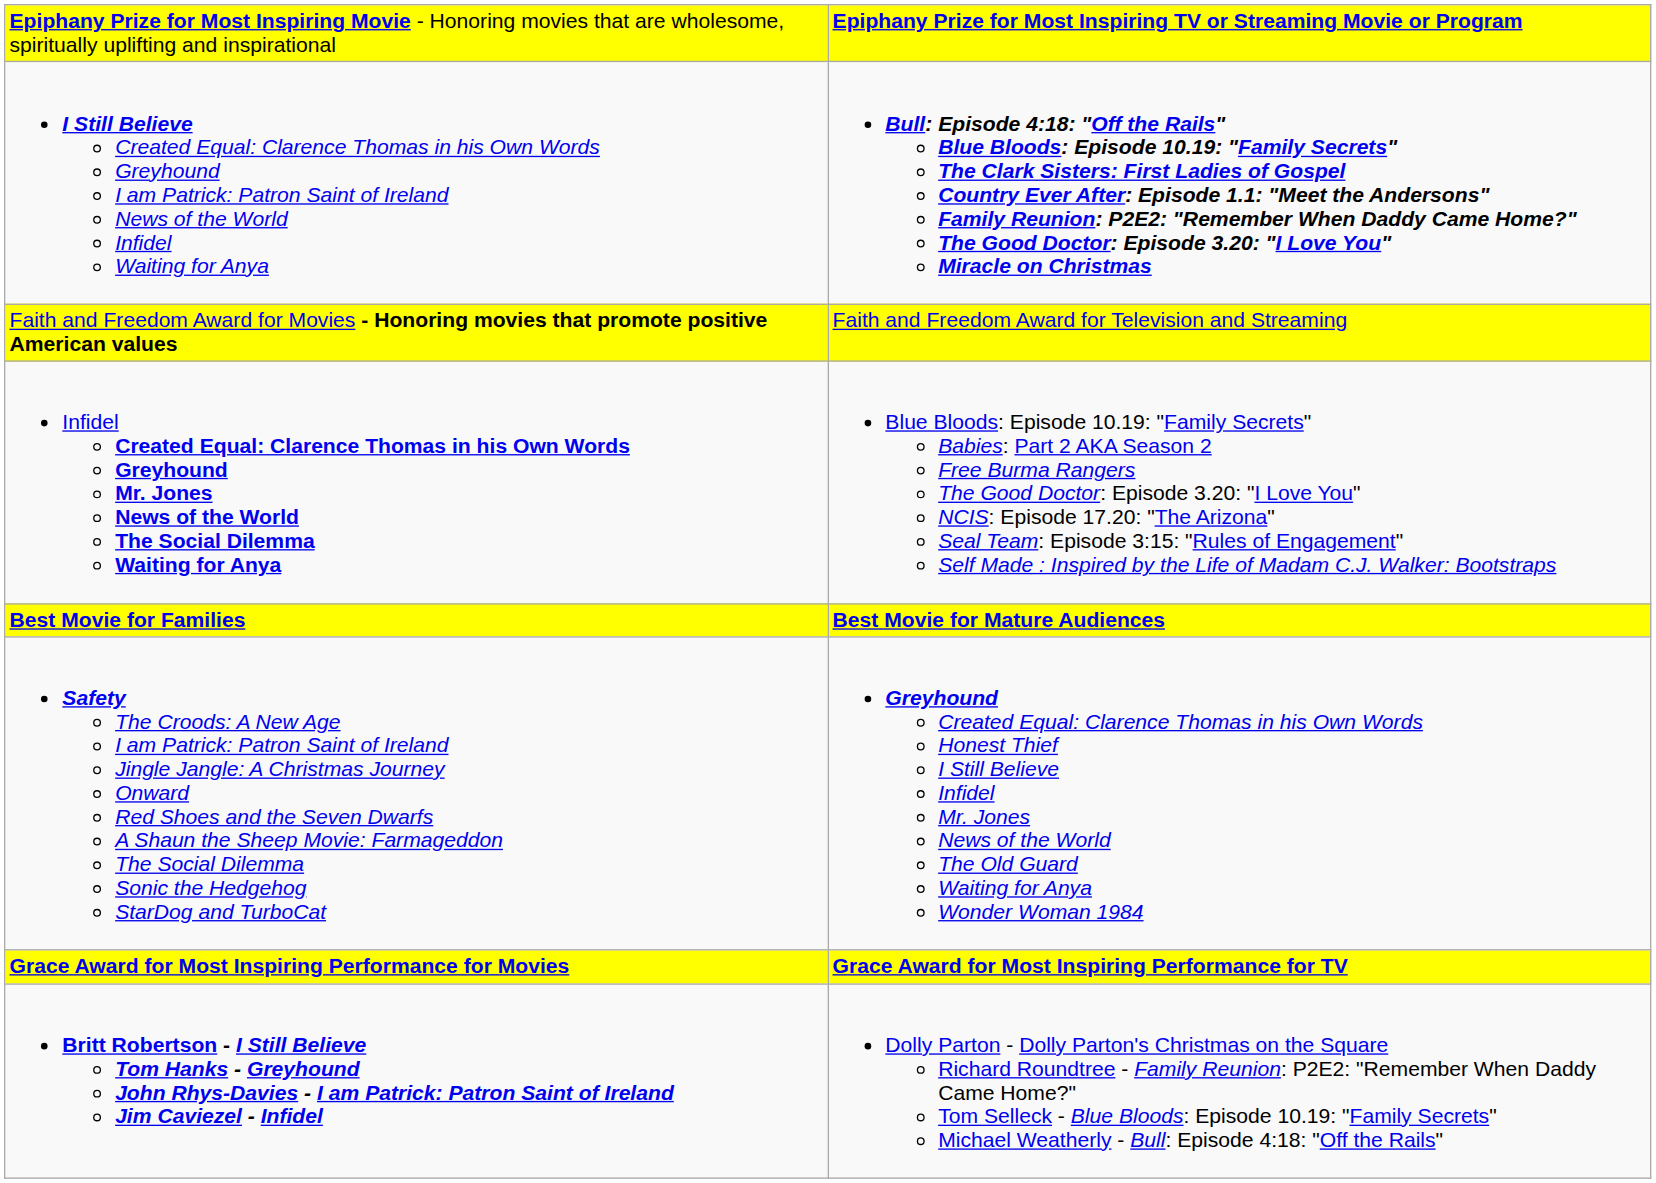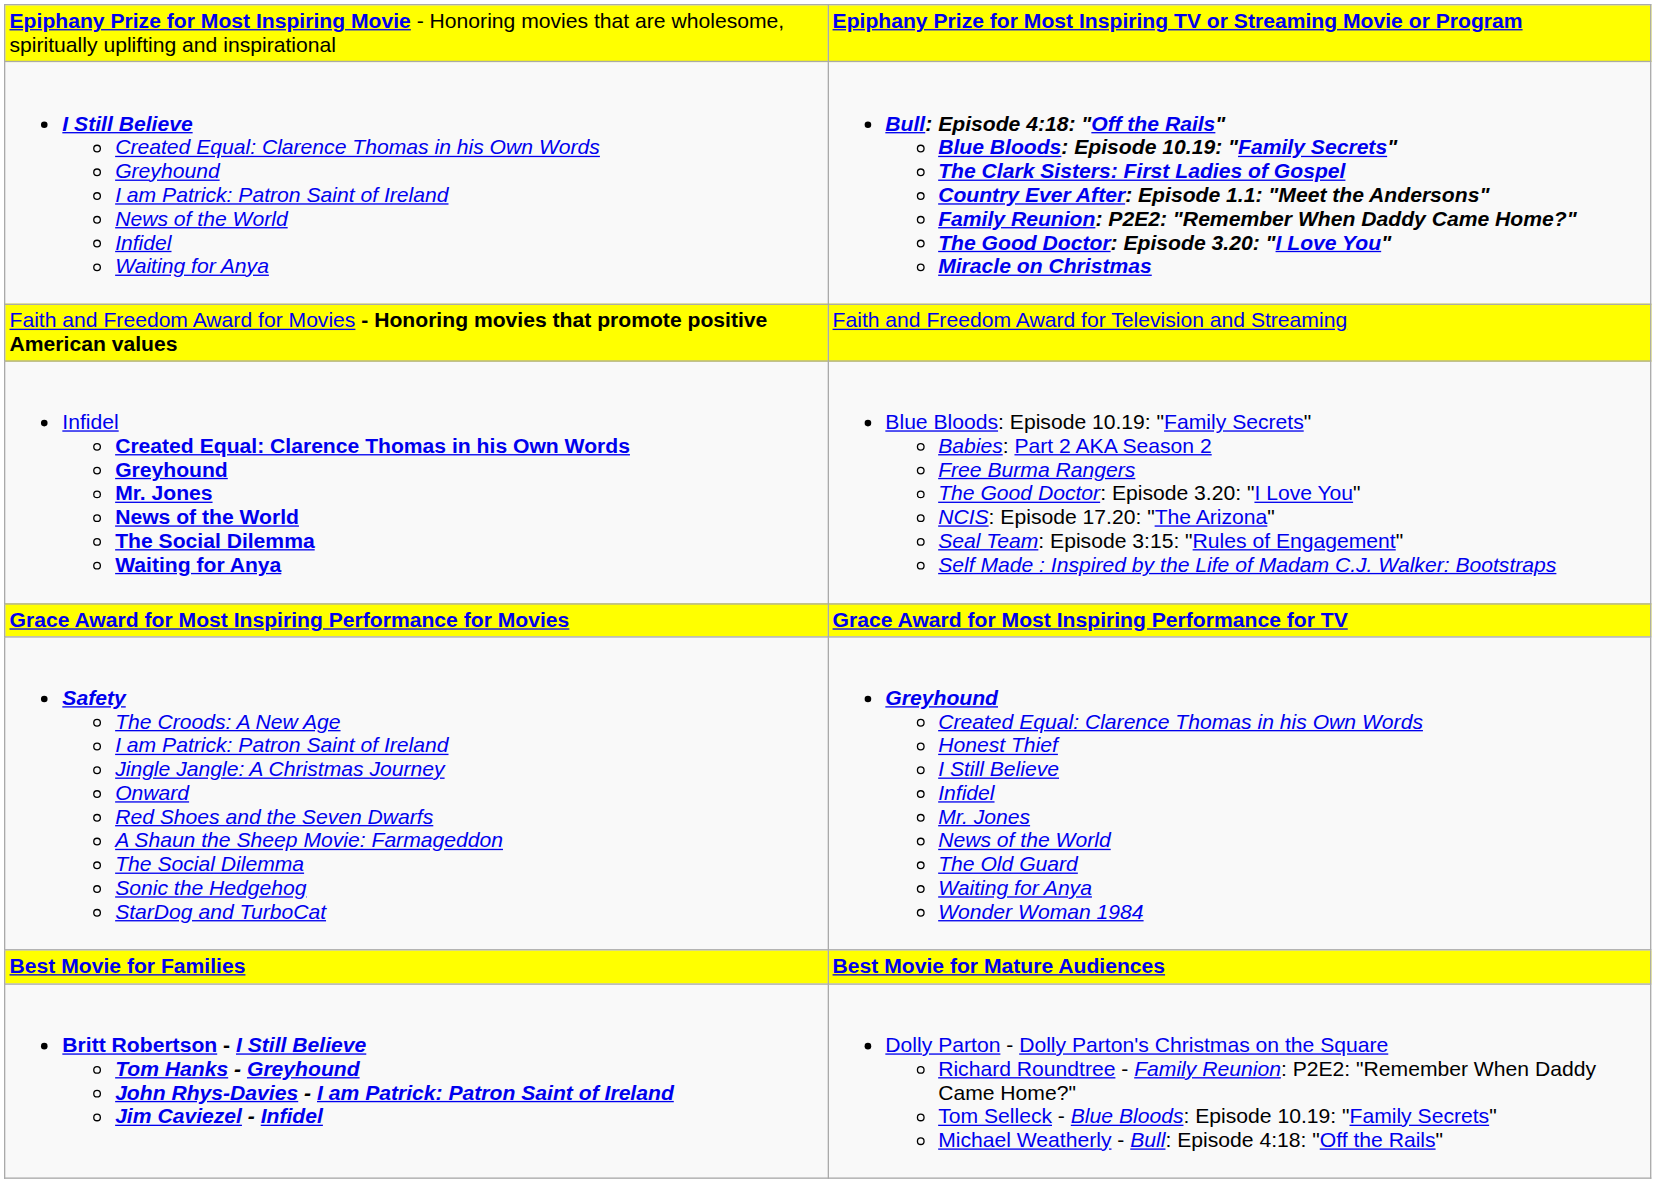 <table class=wikitable>
 <tr>
 <td valign="top" width="50%" style="background: yellow;"><strong><a href='#'>Epiphany Prize for Most Inspiring Movie</a></strong> - Honoring movies that are wholesome, spiritually uplifting and inspirational</td>
 <td valign="top" width="50%" style="background: yellow;"><strong><a href='#'>Epiphany Prize for Most Inspiring TV or Streaming Movie or Program</a></strong></td>
 </tr>
 <tr valign="top">
 <td><br><ul><li><strong><em><a href='#'>I Still Believe</a></em></strong><ul><li><em><a href='#'>Created Equal: Clarence Thomas in his Own Words</a></em></li><li><em><a href='#'>Greyhound</a></em></li><li><em><a href='#'>I am Patrick: Patron Saint of Ireland</a></em></li><li><em><a href='#'>News of the World</a></em></li><li><em><a href='#'>Infidel</a></em></li><li><em><a href='#'>Waiting for Anya</a></em></li></ul></li></ul></td>
 <td><br><ul><li><strong><em><a href='#'>Bull</a><em>: Episode 4:18: "<a href='#'>Off the Rails</a>"<strong><ul><li></em><a href='#'>Blue Bloods</a><em>: Episode 10.19: "<a href='#'>Family Secrets</a>"</li><li></em><a href='#'>The Clark Sisters: First Ladies of Gospel</a><em></li><li></em><a href='#'>Country Ever After</a><em>: Episode 1.1: "Meet the Andersons"</li><li></em><a href='#'>Family Reunion</a><em>: P2E2: "Remember When Daddy Came Home?"</li><li></em><a href='#'>The Good Doctor</a><em>: Episode 3.20: "<a href='#'>I Love You</a>"</li><li></em><a href='#'>Miracle on Christmas</a><em></li></ul></li></ul></td>
 </tr>
 <tr>
 <td valign="top" style="background: yellow;"></strong><a href='#'>Faith and Freedom Award for Movies</a><strong> - Honoring movies that promote positive American values</td>
 <td valign="top" style="background: yellow;"></strong><a href='#'>Faith and Freedom Award for Television and Streaming</a><strong></td>
 </tr>
 <tr valign="top">
 <td><br><ul><li></em></strong><a href='#'>Infidel</a><strong><em><ul><li></em><a href='#'>Created Equal: Clarence Thomas in his Own Words</a><em></li><li></em><a href='#'>Greyhound</a><em></li><li></em><a href='#'>Mr. Jones</a><em></li><li></em><a href='#'>News of the World</a><em></li><li></em><a href='#'>The Social Dilemma</a><em></li><li></em><a href='#'>Waiting for Anya</a><em></li></ul></li></ul></td>
 <td><br><ul><li></em></strong><a href='#'>Blue Bloods</a></em>: Episode 10.19: "<a href='#'>Family Secrets</a>"</strong><ul><li><em><a href='#'>Babies</a></em>: <a href='#'>Part 2 AKA Season 2</a></li><li><em><a href='#'>Free Burma Rangers</a></em></li><li><em><a href='#'>The Good Doctor</a></em>: Episode 3.20: "<a href='#'>I Love You</a>"</li><li><em><a href='#'>NCIS</a></em>: Episode 17.20: "<a href='#'>The Arizona</a>"</li><li><em><a href='#'>Seal Team</a></em>: Episode 3:15: "<a href='#'>Rules of Engagement</a>"</li><li><em><a href='#'>Self Made : Inspired by the Life of Madam C.J. Walker: Bootstraps</a></em></li></ul></li></ul></td>
 </tr>
 <tr>
-<td valign="top" style="background: yellow;"><strong><a href='#'>Best Movie for Families</a></strong></td>
-<td valign="top" style="background: yellow;"><strong><a href='#'>Best Movie for Mature Audiences</a></strong></td>
+<td valign="top" style="background: yellow;"><strong><a href='#'>Grace Award for Most Inspiring Performance for Movies</a></strong></td>
+<td valign="top" style="background: yellow;"><strong><a href='#'>Grace Award for Most Inspiring Performance for TV</a></strong></td>
 </tr>
 <tr valign="top">
 <td><br><ul><li><strong><em><a href='#'>Safety</a></em></strong><ul><li><em><a href='#'>The Croods: A New Age</a></em></li><li><em><a href='#'>I am Patrick: Patron Saint of Ireland</a></em></li><li><em><a href='#'>Jingle Jangle: A Christmas Journey</a></em></li><li><em><a href='#'>Onward</a></em></li><li><em><a href='#'>Red Shoes and the Seven Dwarfs</a></em></li><li><em><a href='#'>A Shaun the Sheep Movie: Farmageddon</a></em></li><li><em><a href='#'>The Social Dilemma</a></em></li><li><em><a href='#'>Sonic the Hedgehog</a></em></li><li><em><a href='#'>StarDog and TurboCat</a></em></li></ul></li></ul></td>
 <td><br><ul><li><strong><em><a href='#'>Greyhound</a></em></strong><ul><li><em><a href='#'>Created Equal: Clarence Thomas in his Own Words</a></em></li><li><em><a href='#'>Honest Thief</a></em></li><li><em><a href='#'>I Still Believe</a></em></li><li><em><a href='#'>Infidel</a></em></li><li><em><a href='#'>Mr. Jones</a></em></li><li><em><a href='#'>News of the World</a></em></li><li><em><a href='#'>The Old Guard</a></em></li><li><em><a href='#'>Waiting for Anya</a></em></li><li><em><a href='#'>Wonder Woman 1984</a></em></li></ul></li></ul></td>
 </tr>
 <tr>
-<td valign="top" style="background: yellow;"><strong><a href='#'>Grace Award for Most Inspiring Performance for Movies</a></strong></td>
-<td valign="top" style="background: yellow;"><strong><a href='#'>Grace Award for Most Inspiring Performance for TV</a></strong></td>
+<td valign="top" style="background: yellow;"><strong><a href='#'>Best Movie for Families</a></strong></td>
+<td valign="top" style="background: yellow;"><strong><a href='#'>Best Movie for Mature Audiences</a></strong></td>
 </tr>
 <tr valign="top">
 <td><br><ul><li><strong><a href='#'>Britt Robertson</a> - <em><a href='#'>I Still Believe</a><strong><em><ul><li><a href='#'>Tom Hanks</a> - </em><a href='#'>Greyhound</a><em></li><li><a href='#'>John Rhys-Davies</a> - </em><a href='#'>I am Patrick: Patron Saint of Ireland</a><em></li><li><a href='#'>Jim Caviezel</a> - </em><a href='#'>Infidel</a><em></li></ul></li></ul></td>
 <td><br><ul><li></strong><a href='#'>Dolly Parton</a> - </em><a href='#'>Dolly Parton's Christmas on the Square</a></em></strong><ul><li><a href='#'>Richard Roundtree</a> - <em><a href='#'>Family Reunion</a></em>:  P2E2:  "Remember When Daddy Came Home?"</li><li><a href='#'>Tom Selleck</a> - <em><a href='#'>Blue Bloods</a></em>:  Episode 10.19:  "<a href='#'>Family Secrets</a>"</li><li><a href='#'>Michael Weatherly</a> - <em><a href='#'>Bull</a></em>:  Episode 4:18:  "<a href='#'>Off the Rails</a>"</li></ul></li></ul></td>
 </tr>
 </table>
